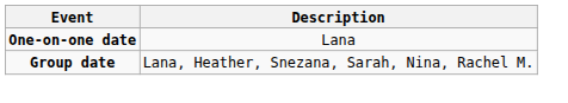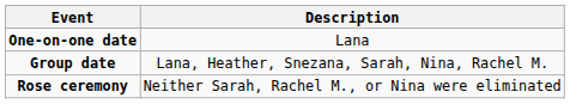 <table class="wikitable sortable" style="text-align:center;">
 <tr>
 <th>Event</th>
 <th>Description</th>
 </tr>
 <tr>
 <td><strong>One-on-one date</strong></td>
 <td>Lana</td>
 </tr>
 <tr>
 <td><strong>Group date</strong></td>
 <td>Lana, Heather, Snezana, Sarah, Nina, Rachel M.</td>
 </tr>
+<tr>
+<td><strong>Rose ceremony</strong></td>
+<td>Neither Sarah, Rachel M., or Nina were eliminated</td>
+</tr>
 </table>
